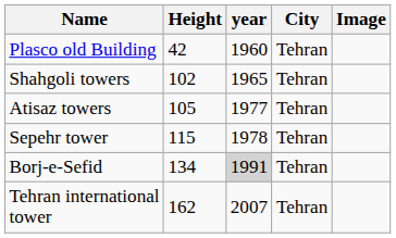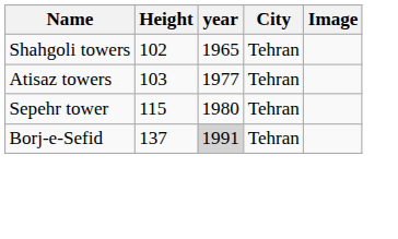 <table class="wikitable">
 <tr>
 <th>Name</th>
 <th>Height</th>
 <th>year</th>
 <th>City</th>
 <th>Image</th>
-</tr>
-<tr>
-<td><a href='#'>Plasco old Building</a></td>
-<td>42</td>
-<td>1960</td>
-<td>Tehran</td>
-<td></td>
 </tr>
 <tr>
 <td>Shahgoli towers</td>
 <td>102</td>
 <td>1965</td>
 <td>Tehran</td>
 <td></td>
 </tr>
 <tr>
 <td>Atisaz towers</td>
-<td>105</td>
+<td>103</td>
 <td>1977</td>
 <td>Tehran</td>
 <td></td>
 </tr>
 <tr>
 <td>Sepehr tower</td>
 <td>115</td>
-<td>1978</td>
+<td>1980</td>
 <td>Tehran</td>
 <td></td>
 </tr>
 <tr>
 <td>Borj-e-Sefid</td>
-<td>134</td>
+<td>137</td>
 <td style="background: lightgrey;">1991</td>
 <td>Tehran</td>
 <td></td>
 </tr>
-<tr>
-<td>Tehran international<br>tower</td>
-<td>162</td>
-<td>2007</td>
-<td>Tehran</td>
-<td></td>
-</tr>
 </table>
